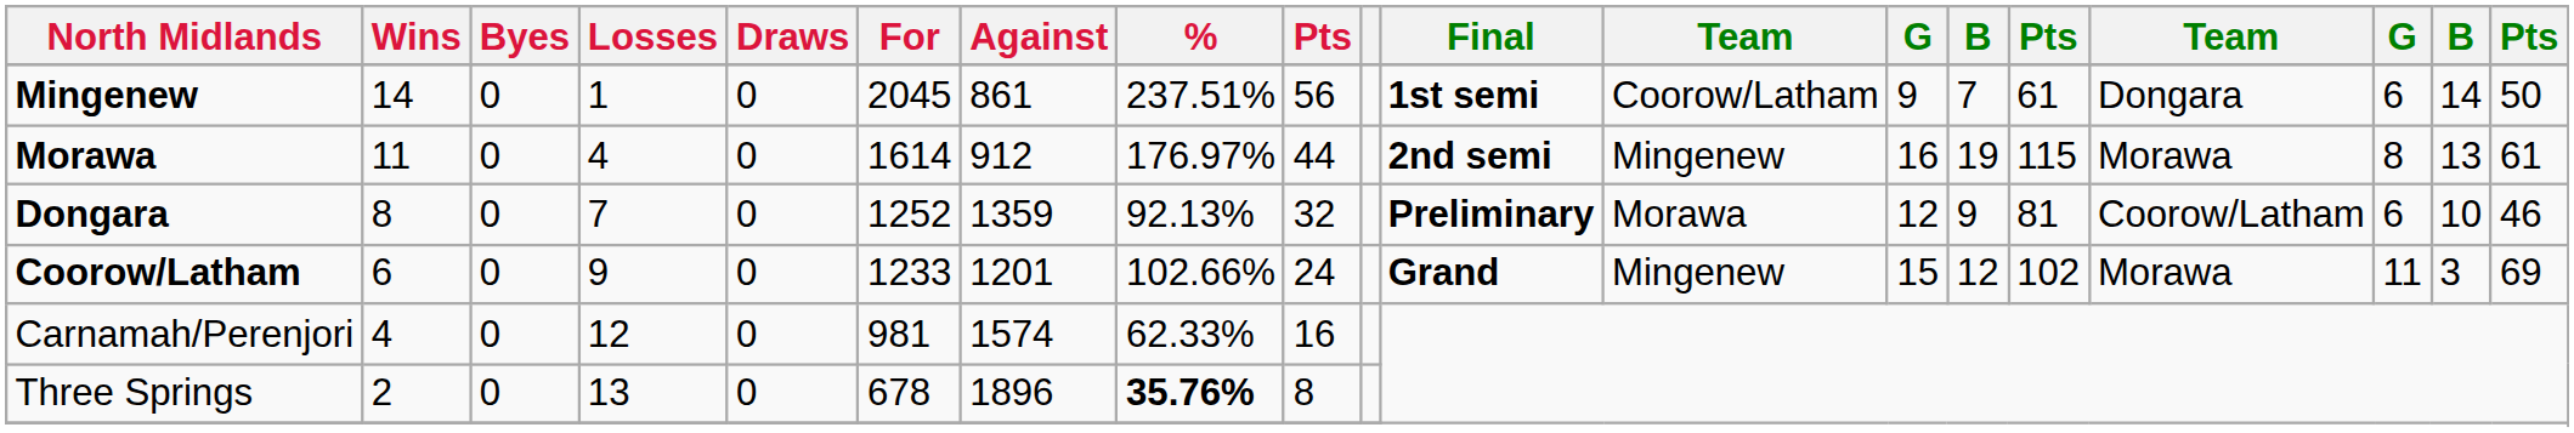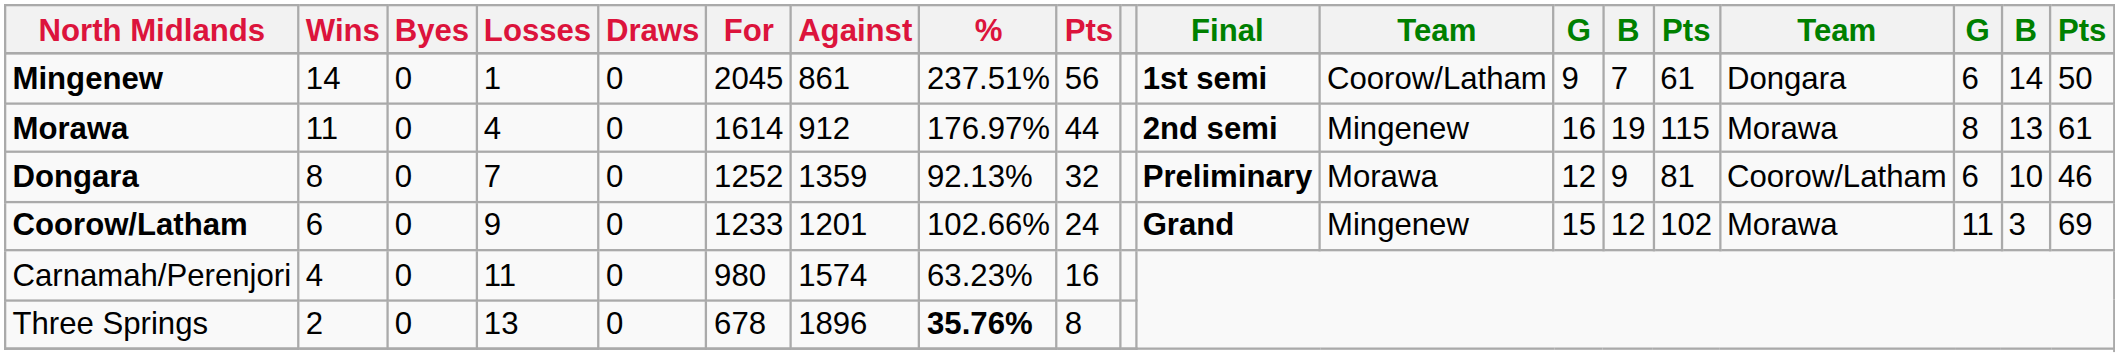 <table style="font-size: 85%; text-align: left;" class="wikitable">
 <tr>
 <th style="color:crimson">North Midlands</th>
 <th style="color:crimson">Wins</th>
 <th style="color:crimson">Byes</th>
 <th style="color:crimson">Losses</th>
 <th style="color:crimson">Draws</th>
 <th style="color:crimson">For</th>
 <th style="color:crimson">Against</th>
 <th style="color:crimson">%</th>
 <th style="color:crimson">Pts</th>
 <th></th>
 <th style="color:green">Final</th>
 <th style="color:green">Team</th>
 <th style="color:green">G</th>
 <th style="color:green">B</th>
 <th style="color:green">Pts</th>
 <th style="color:green">Team</th>
 <th style="color:green">G</th>
 <th style="color:green">B</th>
 <th style="color:green">Pts</th>
 </tr>
 <tr>
 </tr>
 <tr>
 </tr>
 <tr>
 <td><strong>	Mingenew	</strong></td>
 <td>14</td>
 <td>0</td>
 <td>1</td>
 <td>0</td>
 <td>2045</td>
 <td>861</td>
 <td>237.51%</td>
 <td>56</td>
 <td></td>
 <td><strong>1st semi</strong></td>
 <td>Coorow/Latham</td>
 <td>9</td>
 <td>7</td>
 <td>61</td>
 <td>Dongara</td>
 <td>6</td>
 <td>14</td>
 <td>50</td>
 </tr>
 <tr>
 <td><strong>	Morawa	</strong></td>
 <td>11</td>
 <td>0</td>
 <td>4</td>
 <td>0</td>
 <td>1614</td>
 <td>912</td>
 <td>176.97%</td>
 <td>44</td>
 <td></td>
 <td><strong>2nd semi</strong></td>
 <td>Mingenew</td>
 <td>16</td>
 <td>19</td>
 <td>115</td>
 <td>Morawa</td>
 <td>8</td>
 <td>13</td>
 <td>61</td>
 </tr>
 <tr>
 <td><strong>	Dongara	</strong></td>
 <td>8</td>
 <td>0</td>
 <td>7</td>
 <td>0</td>
 <td>1252</td>
 <td>1359</td>
 <td>92.13%</td>
 <td>32</td>
 <td></td>
 <td><strong>Preliminary</strong></td>
 <td>Morawa</td>
 <td>12</td>
 <td>9</td>
 <td>81</td>
 <td>Coorow/Latham</td>
 <td>6</td>
 <td>10</td>
 <td>46</td>
 </tr>
 <tr>
 <td><strong>	Coorow/Latham	</strong></td>
 <td>6</td>
 <td>0</td>
 <td>9</td>
 <td>0</td>
 <td>1233</td>
 <td>1201</td>
 <td>102.66%</td>
 <td>24</td>
 <td></td>
 <td><strong>Grand</strong></td>
 <td>Mingenew</td>
 <td>15</td>
 <td>12</td>
 <td>102</td>
 <td>Morawa</td>
 <td>11</td>
 <td>3</td>
 <td>69</td>
 </tr>
 <tr>
 <td>Carnamah/Perenjori</td>
 <td>4</td>
 <td>0</td>
-<td>12</td>
+<td>11</td>
 <td>0</td>
-<td>981</td>
+<td>980</td>
 <td>1574</td>
-<td>62.33%</td>
+<td>63.23%</td>
 <td>16</td>
 <td></td>
 </tr>
 <tr>
 <td>Three Springs</td>
 <td>2</td>
 <td>0</td>
 <td>13</td>
 <td>0</td>
 <td>678</td>
 <td>1896</td>
 <td><strong>35.76%</strong></td>
 <td>8</td>
 <td></td>
 </tr>
 <tr>
 </tr>
 </table>
